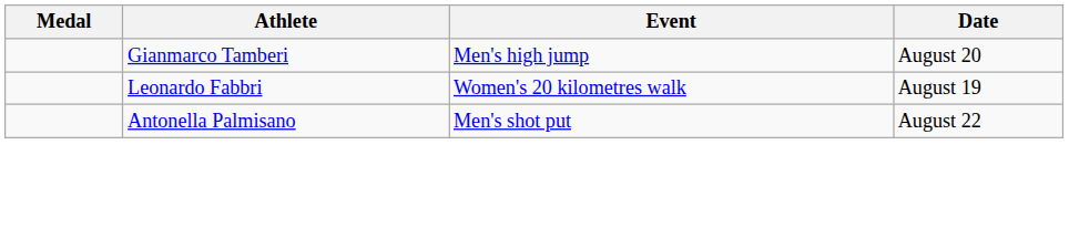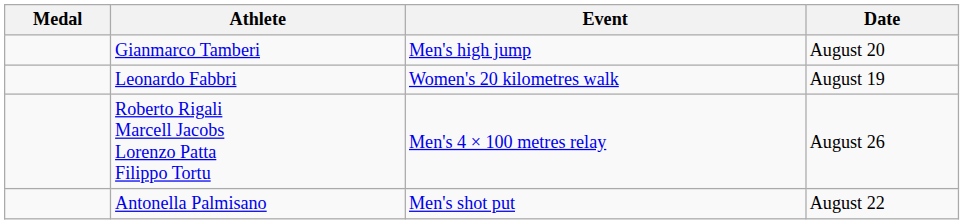 <table class="wikitable" style="font-size:90%" width=60%>
 <tr>
 <th>Medal</th>
 <th>Athlete</th>
 <th>Event</th>
 <th>Date</th>
 </tr>
 <tr>
 <td></td>
 <td><a href='#'>Gianmarco Tamberi</a></td>
 <td><a href='#'>Men's high jump</a></td>
 <td>August 20</td>
 </tr>
 <tr>
 <td></td>
 <td><a href='#'>Leonardo Fabbri</a></td>
 <td><a href='#'>Women's 20 kilometres walk</a></td>
 <td>August 19</td>
 </tr>
 <tr>
 <td></td>
+<td><a href='#'>Roberto Rigali</a><br><a href='#'>Marcell Jacobs</a><br><a href='#'>Lorenzo Patta</a><br><a href='#'>Filippo Tortu</a></td>
+<td><a href='#'>Men's 4 × 100 metres relay</a></td>
+<td>August 26</td>
+</tr>
+<tr>
+<td></td>
 <td><a href='#'>Antonella Palmisano</a></td>
 <td><a href='#'>Men's shot put</a></td>
 <td>August 22</td>
 </tr>
 </table>
